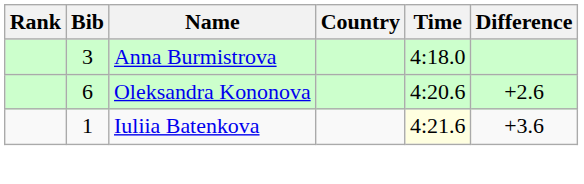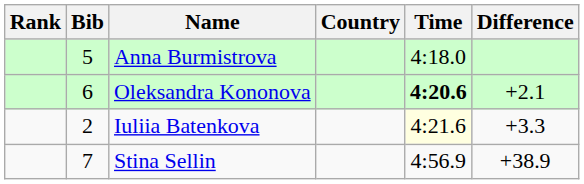 <table class="wikitable sortable" style="text-align:center">
 <tr>
 <th>Rank</th>
 <th>Bib</th>
 <th>Name</th>
 <th>Country</th>
 <th>Time</th>
 <th>Difference</th>
 </tr>
 <tr bgcolor="#ccffcc">
 <td></td>
-<td>3</td>
+<td>5</td>
 <td align=left><a href='#'>Anna Burmistrova</a></td>
 <td align=left></td>
 <td>4:18.0</td>
 <td></td>
 </tr>
 <tr bgcolor="#ccffcc">
 <td></td>
 <td>6</td>
 <td align=left><a href='#'>Oleksandra Kononova</a></td>
 <td align=left></td>
-<td>4:20.6</td>
-<td>+2.6</td>
+<td><strong>4:20.6</strong></td>
+<td>+2.1</td>
 </tr>
 <tr>
 <td></td>
-<td>1</td>
+<td>2</td>
 <td align=left><a href='#'>Iuliia Batenkova</a></td>
 <td align=left></td>
 <td style="background: lightyellow;">4:21.6</td>
-<td>+3.6</td>
+<td>+3.3</td>
+</tr>
+<tr>
+<td></td>
+<td>7</td>
+<td align=left><a href='#'>Stina Sellin</a></td>
+<td align=left></td>
+<td>4:56.9</td>
+<td>+38.9</td>
 </tr>
 </table>
